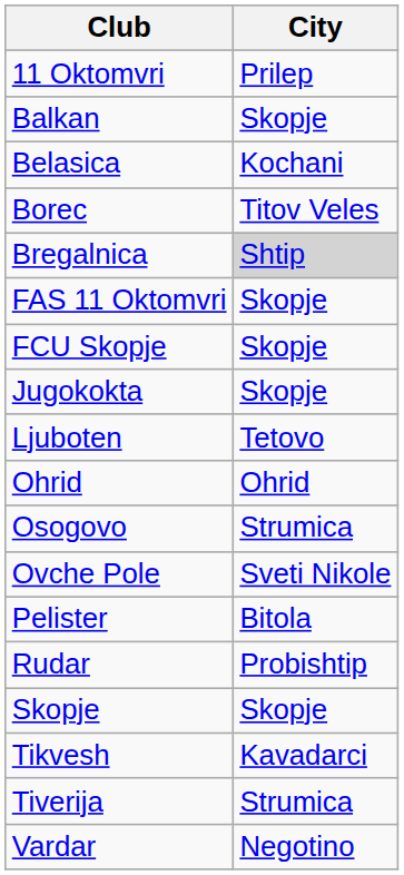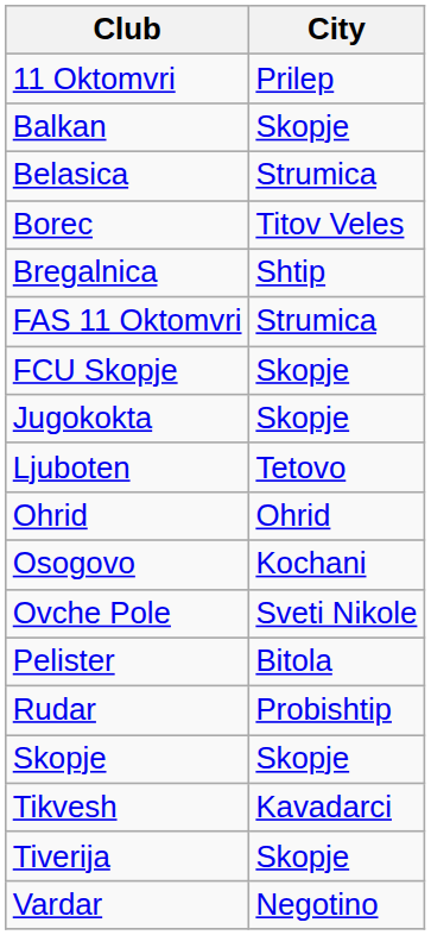 <table class="wikitable">
 <tr>
 <th>Club</th>
 <th>City</th>
 </tr>
 <tr>
 <td><a href='#'>11 Oktomvri</a></td>
 <td><a href='#'>Prilep</a></td>
 </tr>
 <tr>
 <td><a href='#'>Balkan</a></td>
 <td><a href='#'>Skopje</a></td>
 </tr>
 <tr>
 <td><a href='#'>Belasica</a></td>
-<td><a href='#'>Kochani</a></td>
+<td><a href='#'>Strumica</a></td>
 </tr>
 <tr>
 <td><a href='#'>Borec</a></td>
 <td><a href='#'>Titov Veles</a></td>
 </tr>
 <tr>
 <td><a href='#'>Bregalnica</a></td>
-<td style="background: lightgrey;"><a href='#'>Shtip</a></td>
+<td><a href='#'>Shtip</a></td>
 </tr>
 <tr>
 <td><a href='#'>FAS 11 Oktomvri</a></td>
-<td><a href='#'>Skopje</a></td>
+<td><a href='#'>Strumica</a></td>
 </tr>
 <tr>
 <td><a href='#'>FCU Skopje</a></td>
 <td><a href='#'>Skopje</a></td>
 </tr>
 <tr>
 <td><a href='#'>Jugokokta</a></td>
 <td><a href='#'>Skopje</a></td>
 </tr>
 <tr>
 <td><a href='#'>Ljuboten</a></td>
 <td><a href='#'>Tetovo</a></td>
 </tr>
 <tr>
 <td><a href='#'>Ohrid</a></td>
 <td><a href='#'>Ohrid</a></td>
 </tr>
 <tr>
 <td><a href='#'>Osogovo</a></td>
-<td><a href='#'>Strumica</a></td>
+<td><a href='#'>Kochani</a></td>
 </tr>
 <tr>
 <td><a href='#'>Ovche Pole</a></td>
 <td><a href='#'>Sveti Nikole</a></td>
 </tr>
 <tr>
 <td><a href='#'>Pelister</a></td>
 <td><a href='#'>Bitola</a></td>
 </tr>
 <tr>
 <td><a href='#'>Rudar</a></td>
 <td><a href='#'>Probishtip</a></td>
 </tr>
 <tr>
 <td><a href='#'>Skopje</a></td>
 <td><a href='#'>Skopje</a></td>
 </tr>
 <tr>
 <td><a href='#'>Tikvesh</a></td>
 <td><a href='#'>Kavadarci</a></td>
 </tr>
 <tr>
 <td><a href='#'>Tiverija</a></td>
-<td><a href='#'>Strumica</a></td>
+<td><a href='#'>Skopje</a></td>
 </tr>
 <tr>
 <td><a href='#'>Vardar</a></td>
 <td><a href='#'>Negotino</a></td>
 </tr>
 </table>
